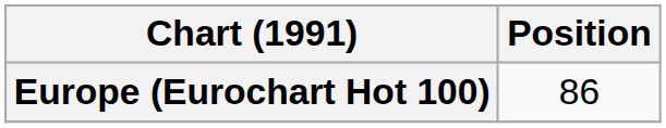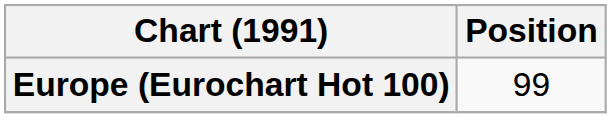 <table class="wikitable plainrowheaders">
 <tr>
 <th>Chart (1991)</th>
 <th align="center">Position</th>
 </tr>
 <tr>
 <th scope="row">Europe (Eurochart Hot 100)</th>
-<td style="text-align:center;">86</td>
+<td style="text-align:center;">99</td>
 </tr>
 <tr>
 </tr>
 </table>
